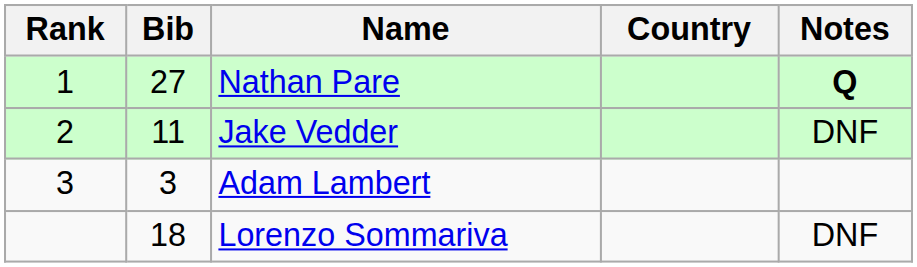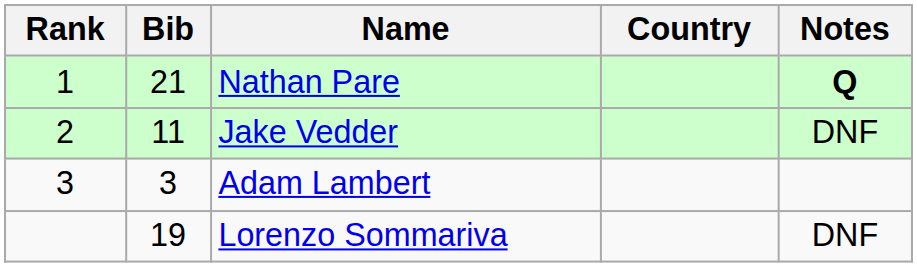 <table class="wikitable" style="text-align:center; width:450px">
 <tr>
 <th>Rank</th>
 <th>Bib</th>
 <th>Name</th>
 <th>Country</th>
 <th>Notes</th>
 </tr>
 <tr bgcolor=ccffcc>
 <td>1</td>
-<td>27</td>
+<td>21</td>
 <td align=left><a href='#'>Nathan Pare</a></td>
 <td align=left></td>
 <td><strong>Q</strong></td>
 </tr>
 <tr bgcolor=ccffcc>
 <td>2</td>
 <td>11</td>
 <td align=left><a href='#'>Jake Vedder</a></td>
 <td align=left></td>
 <td>DNF</td>
 </tr>
 <tr>
 <td>3</td>
 <td>3</td>
 <td align=left><a href='#'>Adam Lambert</a></td>
 <td align=left></td>
 <td></td>
 </tr>
 <tr>
 <td></td>
-<td>18</td>
+<td>19</td>
 <td align=left><a href='#'>Lorenzo Sommariva</a></td>
 <td align=left></td>
 <td>DNF</td>
 </tr>
 </table>
